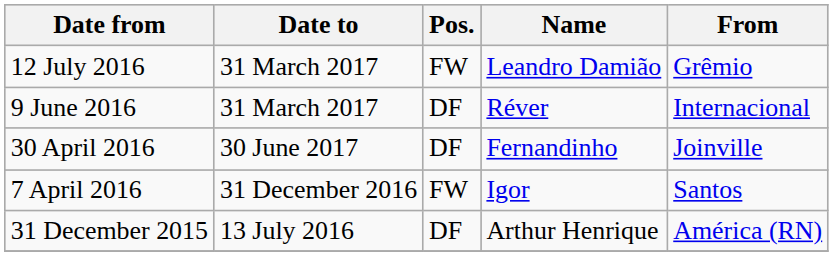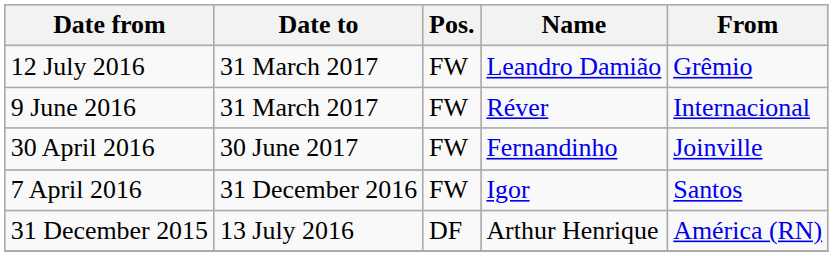 <table class="wikitable">
 <tr>
 <th>Date from</th>
 <th>Date to</th>
 <th>Pos.</th>
 <th>Name</th>
 <th>From</th>
 </tr>
 <tr>
 <td>12 July 2016</td>
 <td>31 March 2017</td>
 <td>FW</td>
 <td> <a href='#'>Leandro Damião</a></td>
 <td> <a href='#'>Grêmio</a></td>
 </tr>
 <tr>
 <td>9 June 2016</td>
 <td>31 March 2017</td>
-<td>DF</td>
+<td>FW</td>
 <td> <a href='#'>Réver</a></td>
 <td> <a href='#'>Internacional</a></td>
 </tr>
 <tr>
 <td>30 April 2016</td>
 <td>30 June 2017</td>
-<td>DF</td>
+<td>FW</td>
 <td> <a href='#'>Fernandinho</a></td>
 <td> <a href='#'>Joinville</a></td>
 </tr>
 <tr>
 <td>7 April 2016</td>
 <td>31 December 2016</td>
 <td>FW</td>
 <td> <a href='#'>Igor</a></td>
 <td> <a href='#'>Santos</a></td>
 </tr>
 <tr>
 <td>31 December 2015</td>
 <td>13 July 2016</td>
 <td>DF</td>
 <td> Arthur Henrique</td>
 <td> <a href='#'>América (RN)</a></td>
 </tr>
 <tr>
 </tr>
 </table>
